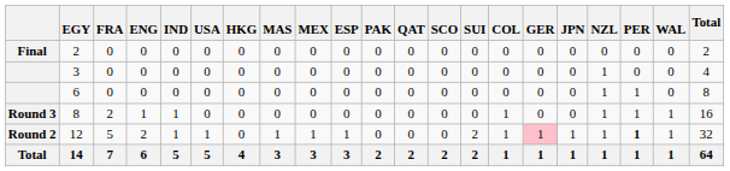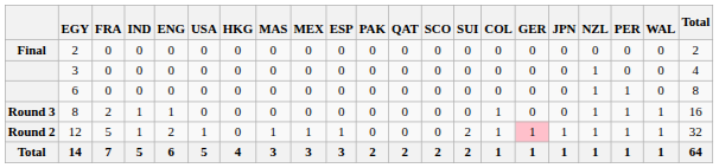 <table class="wikitable">
 <tr>
 <th></th>
 <th> <br>EGY</th>
 <th> <br>FRA</th>
+<th> <br>IND</th>
 <th> <br>ENG</th>
-<th> <br>IND</th>
 <th> <br>USA</th>
 <th> <br>HKG</th>
 <th> <br>MAS</th>
 <th> <br>MEX</th>
 <th> <br>ESP</th>
 <th> <br>PAK</th>
 <th> <br>QAT</th>
 <th> <br>SCO</th>
 <th> <br>SUI</th>
 <th> <br>COL</th>
 <th> <br>GER</th>
 <th> <br>JPN</th>
 <th> <br>NZL</th>
 <th> <br>PER</th>
 <th> <br>WAL</th>
 <th>Total</th>
 </tr>
 <tr align="center">
 <th>Final</th>
 <td>2</td>
 <td>0</td>
 <td>0</td>
 <td>0</td>
 <td>0</td>
 <td>0</td>
 <td>0</td>
 <td>0</td>
 <td>0</td>
 <td>0</td>
 <td>0</td>
 <td>0</td>
 <td>0</td>
 <td>0</td>
 <td>0</td>
 <td>0</td>
 <td>0</td>
 <td>0</td>
 <td>0</td>
 <td>2</td>
 </tr>
 <tr align="center">
 <th></th>
 <td>3</td>
 <td>0</td>
 <td>0</td>
 <td>0</td>
 <td>0</td>
 <td>0</td>
 <td>0</td>
 <td>0</td>
 <td>0</td>
 <td>0</td>
 <td>0</td>
 <td>0</td>
 <td>0</td>
 <td>0</td>
 <td>0</td>
 <td>0</td>
 <td>1</td>
 <td>0</td>
 <td>0</td>
 <td>4</td>
 </tr>
 <tr align="center">
 <th></th>
 <td>6</td>
 <td>0</td>
 <td>0</td>
 <td>0</td>
 <td>0</td>
 <td>0</td>
 <td>0</td>
 <td>0</td>
 <td>0</td>
 <td>0</td>
 <td>0</td>
 <td>0</td>
 <td>0</td>
 <td>0</td>
 <td>0</td>
 <td>0</td>
 <td>1</td>
 <td>1</td>
 <td>0</td>
 <td>8</td>
 </tr>
 <tr align="center">
 <th>Round 3</th>
 <td>8</td>
 <td>2</td>
 <td>1</td>
 <td>1</td>
 <td>0</td>
 <td>0</td>
 <td>0</td>
 <td>0</td>
 <td>0</td>
 <td>0</td>
 <td>0</td>
 <td>0</td>
 <td>0</td>
 <td>1</td>
 <td>0</td>
 <td>0</td>
 <td>1</td>
 <td>1</td>
 <td>1</td>
 <td>16</td>
 </tr>
 <tr align="center">
 <th>Round 2</th>
 <td>12</td>
 <td>5</td>
+<td>1</td>
 <td>2</td>
-<td>1</td>
 <td>1</td>
 <td>0</td>
 <td>1</td>
 <td>1</td>
 <td>1</td>
 <td>0</td>
 <td>0</td>
 <td>0</td>
 <td>2</td>
 <td>1</td>
 <td style="background: pink;">1</td>
 <td>1</td>
 <td>1</td>
-<td><strong>1</strong></td>
+<td>1</td>
 <td>1</td>
 <td>32</td>
 </tr>
 <tr align="center">
 <th>Total</th>
 <th>14</th>
 <th>7</th>
+<th>5</th>
 <th>6</th>
-<th>5</th>
 <th>5</th>
 <th>4</th>
 <th>3</th>
 <th>3</th>
 <th>3</th>
 <th>2</th>
 <th>2</th>
 <th>2</th>
 <th>2</th>
 <th>1</th>
 <th>1</th>
 <th>1</th>
 <th>1</th>
 <th>1</th>
 <th>1</th>
 <th>64</th>
 </tr>
 </table>
